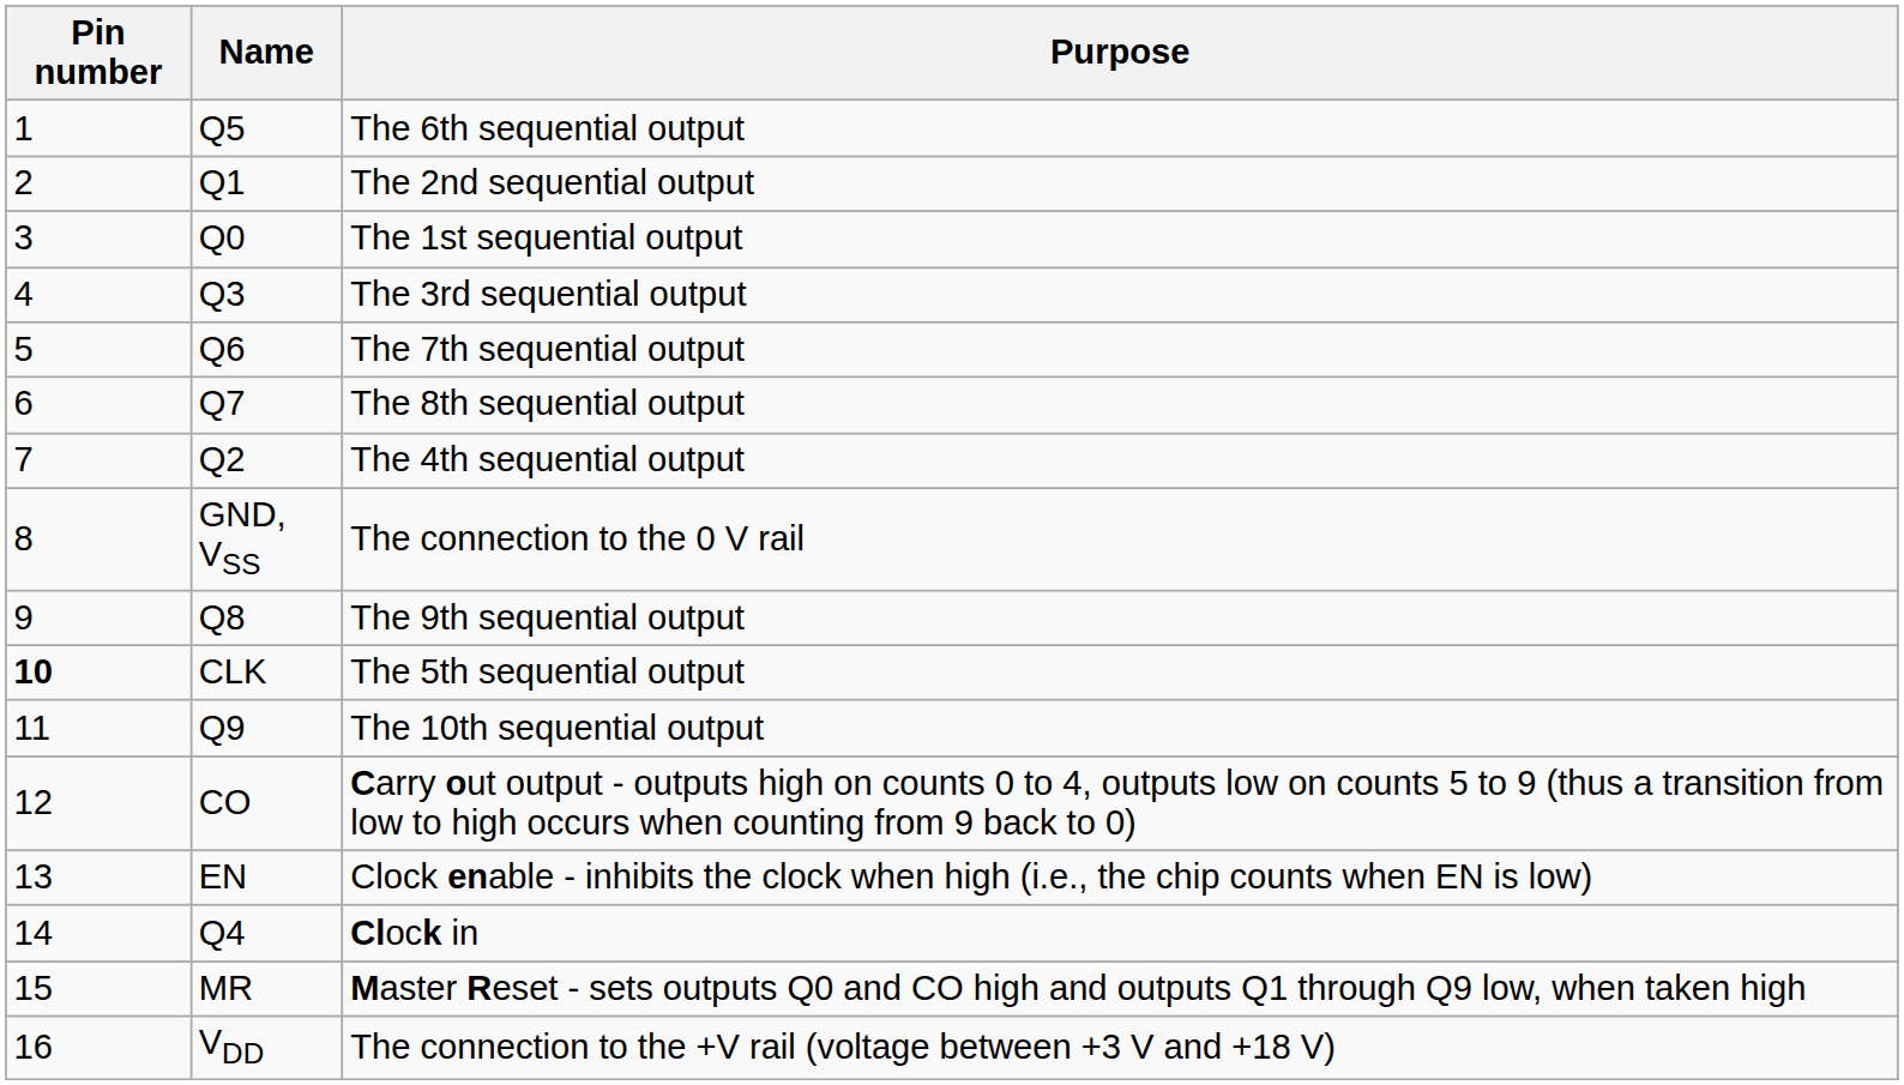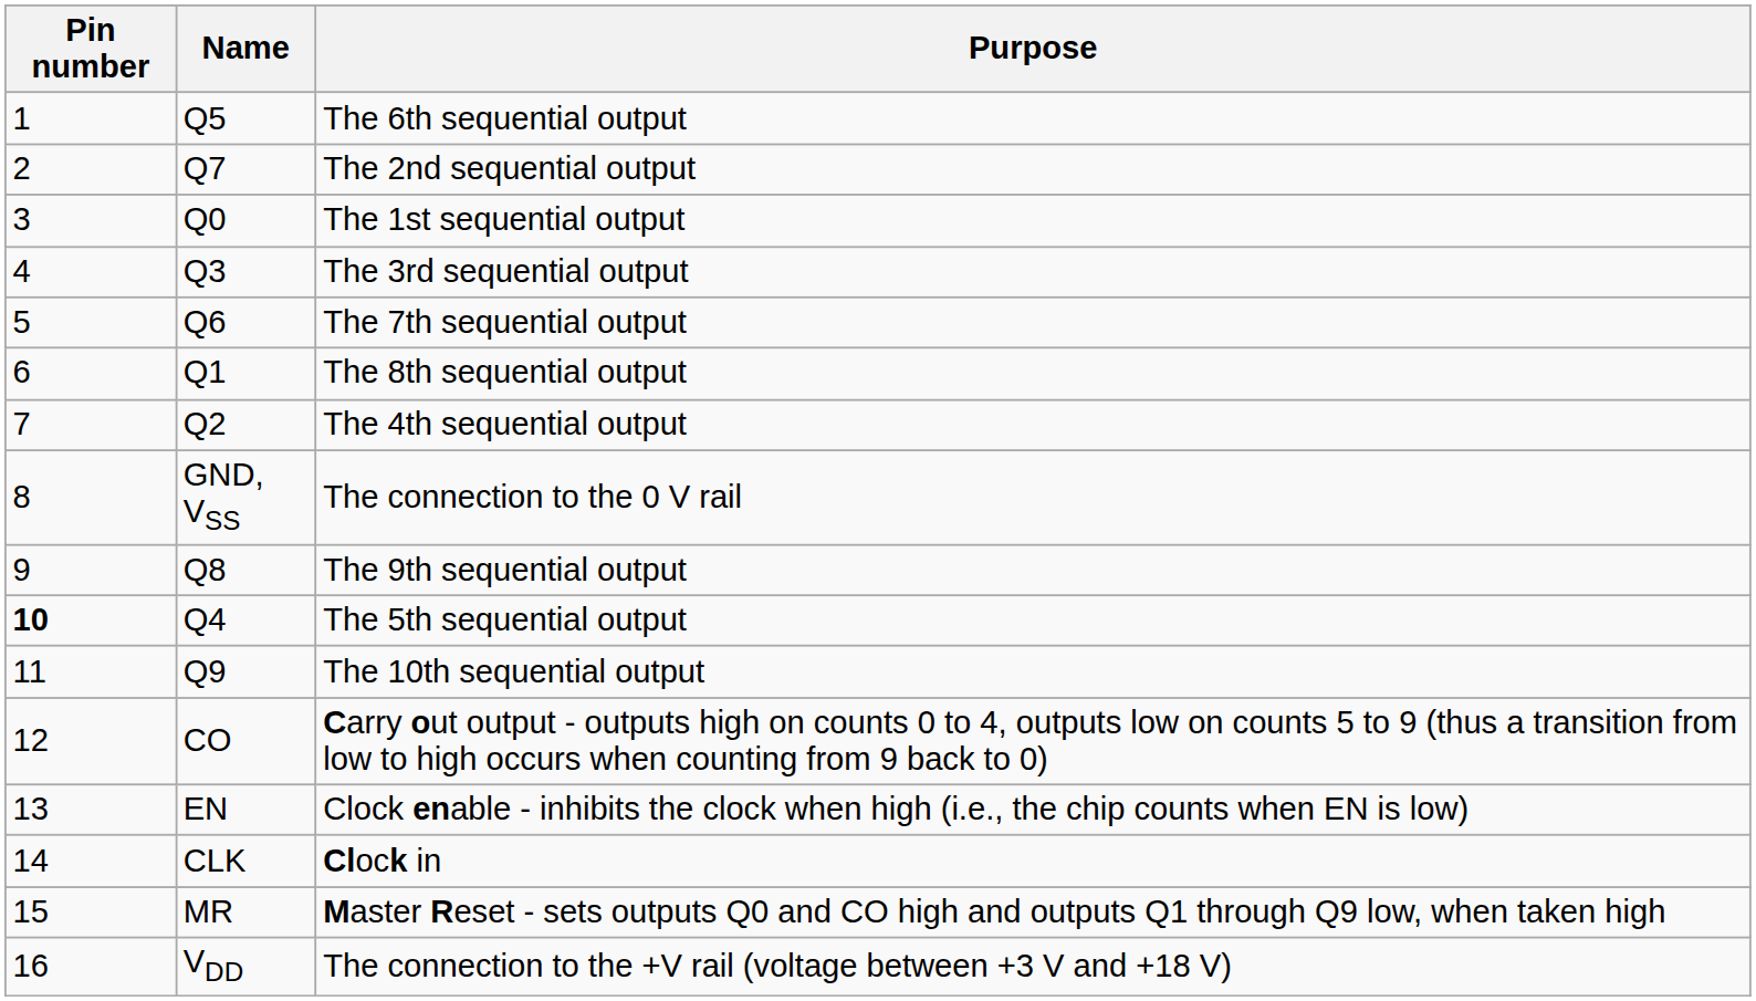 <table class=wikitable>
 <tr>
 <th>Pin number</th>
 <th>Name</th>
 <th>Purpose</th>
 </tr>
 <tr>
 <td>1</td>
 <td>Q5</td>
 <td>The 6th sequential output</td>
 </tr>
 <tr>
 <td>2</td>
-<td>Q1</td>
+<td>Q7</td>
 <td>The 2nd sequential output</td>
 </tr>
 <tr>
 <td>3</td>
 <td>Q0</td>
 <td>The 1st sequential output</td>
 </tr>
 <tr>
 <td>4</td>
 <td>Q3</td>
 <td>The 3rd sequential output</td>
 </tr>
 <tr>
 <td>5</td>
 <td>Q6</td>
 <td>The 7th sequential output</td>
 </tr>
 <tr>
 <td>6</td>
-<td>Q7</td>
+<td>Q1</td>
 <td>The 8th sequential output</td>
 </tr>
 <tr>
 <td>7</td>
 <td>Q2</td>
 <td>The 4th sequential output</td>
 </tr>
 <tr>
 <td>8</td>
 <td>GND, V<sub>SS</sub></td>
 <td>The connection to the 0 V rail</td>
 </tr>
 <tr>
 <td>9</td>
 <td>Q8</td>
 <td>The 9th sequential output</td>
 </tr>
 <tr>
 <td><strong>10</strong></td>
-<td>CLK</td>
+<td>Q4</td>
 <td>The 5th sequential output</td>
 </tr>
 <tr>
 <td>11</td>
 <td>Q9</td>
 <td>The 10th sequential output</td>
 </tr>
 <tr>
 <td>12</td>
 <td>CO</td>
 <td><strong>C</strong>arry <strong>o</strong>ut output - outputs high on counts 0 to 4, outputs low on counts 5 to 9 (thus a transition from low to high occurs when counting from 9 back to 0)</td>
 </tr>
 <tr>
 <td>13</td>
 <td>EN</td>
 <td>Clock <strong>en</strong>able - inhibits the clock when high (i.e., the chip counts when EN is low)</td>
 </tr>
 <tr>
 <td>14</td>
-<td>Q4</td>
+<td>CLK</td>
 <td><strong>Cl</strong>oc<strong>k</strong> in</td>
 </tr>
 <tr>
 <td>15</td>
 <td>MR</td>
 <td><strong>M</strong>aster <strong>R</strong>eset - sets outputs Q0 and CO high and outputs Q1 through Q9 low, when taken high</td>
 </tr>
 <tr>
 <td>16</td>
 <td>V<sub>DD</sub></td>
 <td>The connection to the +V rail (voltage between +3 V and +18 V)</td>
 </tr>
 </table>
